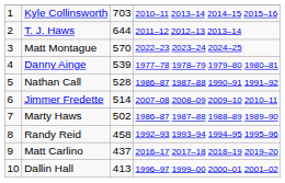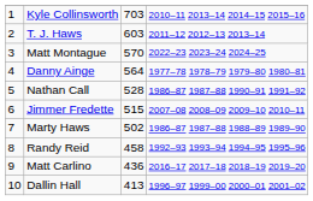 <table class="wikitable">
 <tr>
 </tr>
 <tr>
 <td>1</td>
 <td><a href='#'>Kyle Collinsworth</a></td>
 <td>703</td>
 <td style="font-size:80%;"><a href='#'>2010–11</a> <a href='#'>2013–14</a> <a href='#'>2014–15</a> <a href='#'>2015–16</a></td>
 </tr>
 <tr>
 <td>2</td>
 <td><a href='#'>T. J. Haws</a></td>
-<td>644</td>
+<td>603</td>
 <td style="font-size:80%;"><a href='#'>2011–12</a> <a href='#'>2012–13</a> <a href='#'>2013–14</a></td>
 </tr>
 <tr>
 <td>3</td>
 <td>Matt Montague</td>
 <td>570</td>
 <td style="font-size:80%;"><a href='#'>2022–23</a> <a href='#'>2023–24</a> <a href='#'>2024–25</a></td>
 </tr>
 <tr>
 <td>4</td>
 <td><a href='#'>Danny Ainge</a></td>
-<td>539</td>
+<td>564</td>
 <td style="font-size:80%;"><a href='#'>1977–78</a> <a href='#'>1978–79</a> <a href='#'>1979–80</a> <a href='#'>1980–81</a></td>
 </tr>
 <tr>
 <td>5</td>
 <td>Nathan Call</td>
 <td>528</td>
 <td style="font-size:80%;"><a href='#'>1986–87</a> <a href='#'>1987–88</a> <a href='#'>1990–91</a> <a href='#'>1991–92</a></td>
 </tr>
 <tr>
 <td>6</td>
 <td><a href='#'>Jimmer Fredette</a></td>
-<td>514</td>
+<td>515</td>
 <td style="font-size:80%;"><a href='#'>2007–08</a> <a href='#'>2008–09</a> <a href='#'>2009–10</a> <a href='#'>2010–11</a></td>
 </tr>
 <tr>
 <td>7</td>
 <td>Marty Haws</td>
 <td>502</td>
 <td style="font-size:80%;"><a href='#'>1986–87</a> <a href='#'>1987–88</a> <a href='#'>1988–89</a> <a href='#'>1989–90</a></td>
 </tr>
 <tr>
 <td>8</td>
 <td>Randy Reid</td>
 <td>458</td>
 <td style="font-size:80%;"><a href='#'>1992–93</a> <a href='#'>1993–94</a> <a href='#'>1994–95</a> <a href='#'>1995–96</a></td>
 </tr>
 <tr>
 <td>9</td>
 <td>Matt Carlino</td>
-<td>437</td>
+<td>436</td>
 <td style="font-size:80%;"><a href='#'>2016–17</a> <a href='#'>2017–18</a> <a href='#'>2018–19</a> <a href='#'>2019–20</a></td>
 </tr>
 <tr>
 <td>10</td>
 <td>Dallin Hall</td>
 <td>413</td>
 <td style="font-size:80%;"><a href='#'>1996–97</a> <a href='#'>1999–00</a> <a href='#'>2000–01</a> <a href='#'>2001–02</a></td>
 </tr>
 </table>
